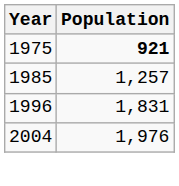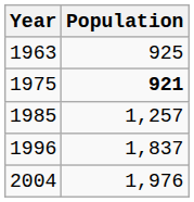 <table class="wikitable">
 <tr>
 <th>Year</th>
 <th>Population</th>
+</tr>
+<tr align="right">
+<td>1963</td>
+<td>925</td>
 </tr>
 <tr align="right">
 <td>1975</td>
 <td><strong>921</strong></td>
 </tr>
 <tr align="right">
 <td>1985</td>
 <td>1,257</td>
 </tr>
 <tr align="right">
 <td>1996</td>
-<td>1,831</td>
+<td>1,837</td>
 </tr>
 <tr align="right">
 <td>2004</td>
 <td>1,976</td>
 </tr>
 </table>
